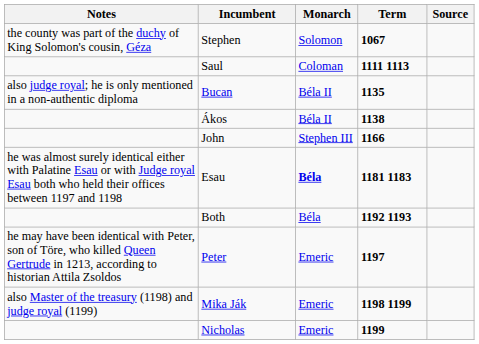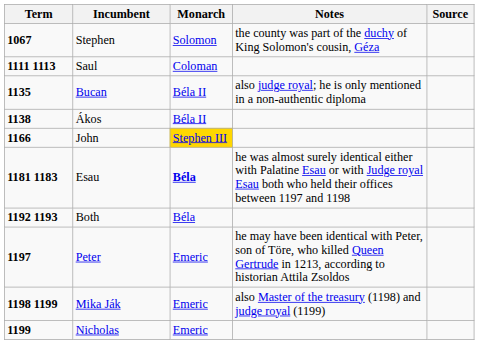 <table class="wikitable" style="width: 70%">
 <tr>
-<th scope="col" width="34%">Notes</th>
+<th scope="col" width="12%">Term</th>
 <th scope="col" width="17%">Incumbent</th>
 <th scope="col" width="9%">Monarch</th>
-<th scope="col" width="12%">Term</th>
+<th scope="col" width="34%">Notes</th>
 <th scope="col" width="6%">Source</th>
 </tr>
 <tr>
-<td>the county was part of the <a href='#'>duchy</a> of King Solomon's cousin, <a href='#'>Géza</a></td>
+<td><strong> 1067</strong></td>
 <td>Stephen</td>
 <td><a href='#'>Solomon</a></td>
-<td><strong> 1067</strong></td>
+<td>the county was part of the <a href='#'>duchy</a> of King Solomon's cousin, <a href='#'>Géza</a></td>
 <td></td>
 </tr>
 <tr>
-<td></td>
+<td><strong> 1111 1113</strong></td>
 <td>Saul</td>
 <td><a href='#'>Coloman</a></td>
-<td><strong> 1111 1113</strong></td>
+<td></td>
 <td></td>
 </tr>
 <tr>
-<td>also <a href='#'>judge royal</a>; he is only mentioned in a non-authentic diploma</td>
+<td><strong> 1135</strong></td>
 <td><a href='#'>Bucan</a></td>
 <td><a href='#'>Béla II</a></td>
-<td><strong> 1135</strong></td>
+<td>also <a href='#'>judge royal</a>; he is only mentioned in a non-authentic diploma</td>
 <td></td>
 </tr>
 <tr>
-<td></td>
+<td><strong> 1138</strong></td>
 <td>Ákos</td>
 <td><a href='#'>Béla II</a></td>
-<td><strong> 1138</strong></td>
+<td></td>
 <td></td>
 </tr>
 <tr>
+<td><strong> 1166</strong></td>
+<td>John</td>
+<td style="background: gold;"><a href='#'>Stephen III</a></td>
 <td></td>
-<td>John</td>
-<td><a href='#'>Stephen III</a></td>
-<td><strong> 1166</strong></td>
 <td></td>
 </tr>
 <tr>
-<td>he was almost surely identical either with Palatine <a href='#'>Esau</a> or with <a href='#'>Judge royal Esau</a> both who held their offices between 1197 and 1198</td>
+<td><strong> 1181 1183</strong></td>
 <td>Esau</td>
 <td><strong><a href='#'>Béla</a></strong></td>
-<td><strong> 1181 1183</strong></td>
+<td>he was almost surely identical either with Palatine <a href='#'>Esau</a> or with <a href='#'>Judge royal Esau</a> both who held their offices between 1197 and 1198</td>
 <td></td>
 </tr>
 <tr>
-<td></td>
+<td><strong> 1192 1193</strong></td>
 <td>Both</td>
 <td><a href='#'>Béla</a></td>
-<td><strong> 1192 1193</strong></td>
+<td></td>
 <td></td>
 </tr>
 <tr>
-<td>he may have been identical with Peter, son of Töre, who killed <a href='#'>Queen Gertrude</a> in 1213, according to historian Attila Zsoldos</td>
+<td><strong> 1197</strong></td>
 <td><a href='#'>Peter</a></td>
 <td><a href='#'>Emeric</a></td>
-<td><strong> 1197</strong></td>
+<td>he may have been identical with Peter, son of Töre, who killed <a href='#'>Queen Gertrude</a> in 1213, according to historian Attila Zsoldos</td>
 <td></td>
 </tr>
 <tr>
-<td>also <a href='#'>Master of the treasury</a> (1198) and <a href='#'>judge royal</a> (1199)</td>
+<td><strong> 1198 1199</strong></td>
 <td><a href='#'>Mika Ják</a></td>
 <td><a href='#'>Emeric</a></td>
-<td><strong> 1198 1199</strong></td>
+<td>also <a href='#'>Master of the treasury</a> (1198) and <a href='#'>judge royal</a> (1199)</td>
 <td></td>
 </tr>
 <tr>
-<td></td>
+<td><strong> 1199</strong></td>
 <td><a href='#'>Nicholas</a></td>
 <td><a href='#'>Emeric</a></td>
-<td><strong> 1199</strong></td>
+<td></td>
 <td></td>
 </tr>
 </table>
